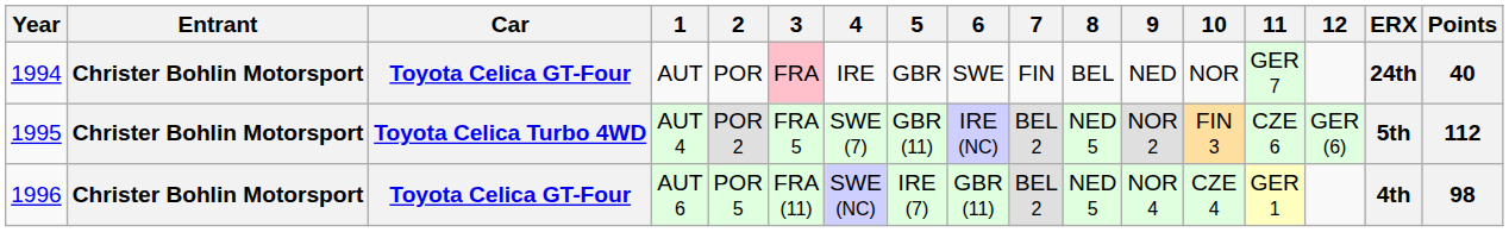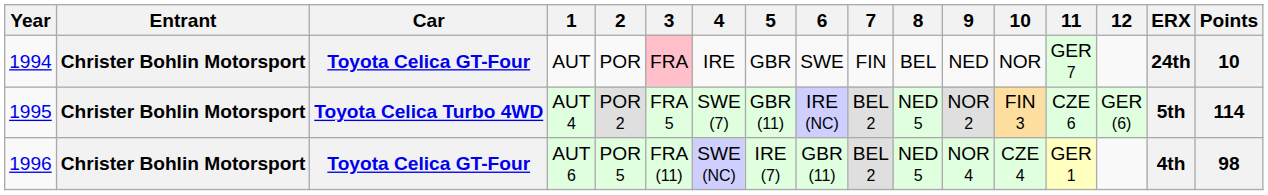 <table class="wikitable" border="1" style="text-align:center; font-size:90%;">
 <tr valign="top">
 <th>Year</th>
 <th>Entrant</th>
 <th>Car</th>
 <th>1</th>
 <th>2</th>
 <th>3</th>
 <th>4</th>
 <th>5</th>
 <th>6</th>
 <th>7</th>
 <th>8</th>
 <th>9</th>
 <th>10</th>
 <th>11</th>
 <th>12</th>
 <th>ERX</th>
 <th>Points</th>
 </tr>
 <tr>
 <td><a href='#'>1994</a></td>
 <th>Christer Bohlin Motorsport</th>
 <th><a href='#'>Toyota Celica GT-Four</a></th>
 <td>AUT<br><small></small></td>
 <td>POR<br><small></small></td>
 <td style="background: pink;">FRA<br><small></small></td>
 <td>IRE<br><small></small></td>
 <td>GBR<br><small></small></td>
 <td>SWE<br><small></small></td>
 <td>FIN<br><small></small></td>
 <td>BEL<br><small></small></td>
 <td>NED<br><small></small></td>
 <td>NOR<br><small></small></td>
 <td style="background:#DFFFDF;">GER<br><small>7</small></td>
 <td></td>
 <th>24th</th>
-<th>40</th>
+<th>10</th>
 </tr>
 <tr>
 <td><a href='#'>1995</a></td>
 <th>Christer Bohlin Motorsport</th>
 <th><a href='#'>Toyota Celica Turbo 4WD</a></th>
 <td style="background:#DFFFDF;">AUT<br><small>4</small></td>
 <td style="background:#DFDFDF;">POR<br><small>2</small></td>
 <td style="background:#DFFFDF;">FRA<br><small>5</small></td>
 <td style="background:#DFFFDF;">SWE<br><small>(7)</small></td>
 <td style="background:#DFFFDF;">GBR<br><small>(11)</small></td>
 <td style="background:#CFCFFF;">IRE<br><small>(NC)</small></td>
 <td style="background:#DFDFDF;">BEL<br><small>2</small></td>
 <td style="background:#DFFFDF;">NED<br><small>5</small></td>
 <td style="background:#DFDFDF;">NOR<br><small>2</small></td>
 <td style="background:#FFDF9F;">FIN<br><small>3</small></td>
 <td style="background:#DFFFDF;">CZE<br><small>6</small></td>
 <td style="background:#DFFFDF;">GER<br><small>(6)</small></td>
 <th>5th</th>
-<th>112</th>
+<th>114</th>
 </tr>
 <tr>
 <td><a href='#'>1996</a></td>
 <th>Christer Bohlin Motorsport</th>
 <th><a href='#'>Toyota Celica GT-Four</a></th>
 <td style="background:#DFFFDF;">AUT<br><small>6</small></td>
 <td style="background:#DFFFDF;">POR<br><small>5</small></td>
 <td style="background:#DFFFDF;">FRA<br><small>(11)</small></td>
 <td style="background:#CFCFFF;">SWE<br><small>(NC)</small></td>
 <td style="background:#DFFFDF;">IRE<br><small>(7)</small></td>
 <td style="background:#DFFFDF;">GBR<br><small>(11)</small></td>
 <td style="background:#DFDFDF;">BEL<br><small>2</small></td>
 <td style="background:#DFFFDF;">NED<br><small>5</small></td>
 <td style="background:#DFFFDF;">NOR<br><small>4</small></td>
 <td style="background:#DFFFDF;">CZE<br><small>4</small></td>
 <td style="background:#FFFFBF;">GER<br><small>1</small></td>
 <td></td>
 <th>4th</th>
 <th>98</th>
 </tr>
 </table>
